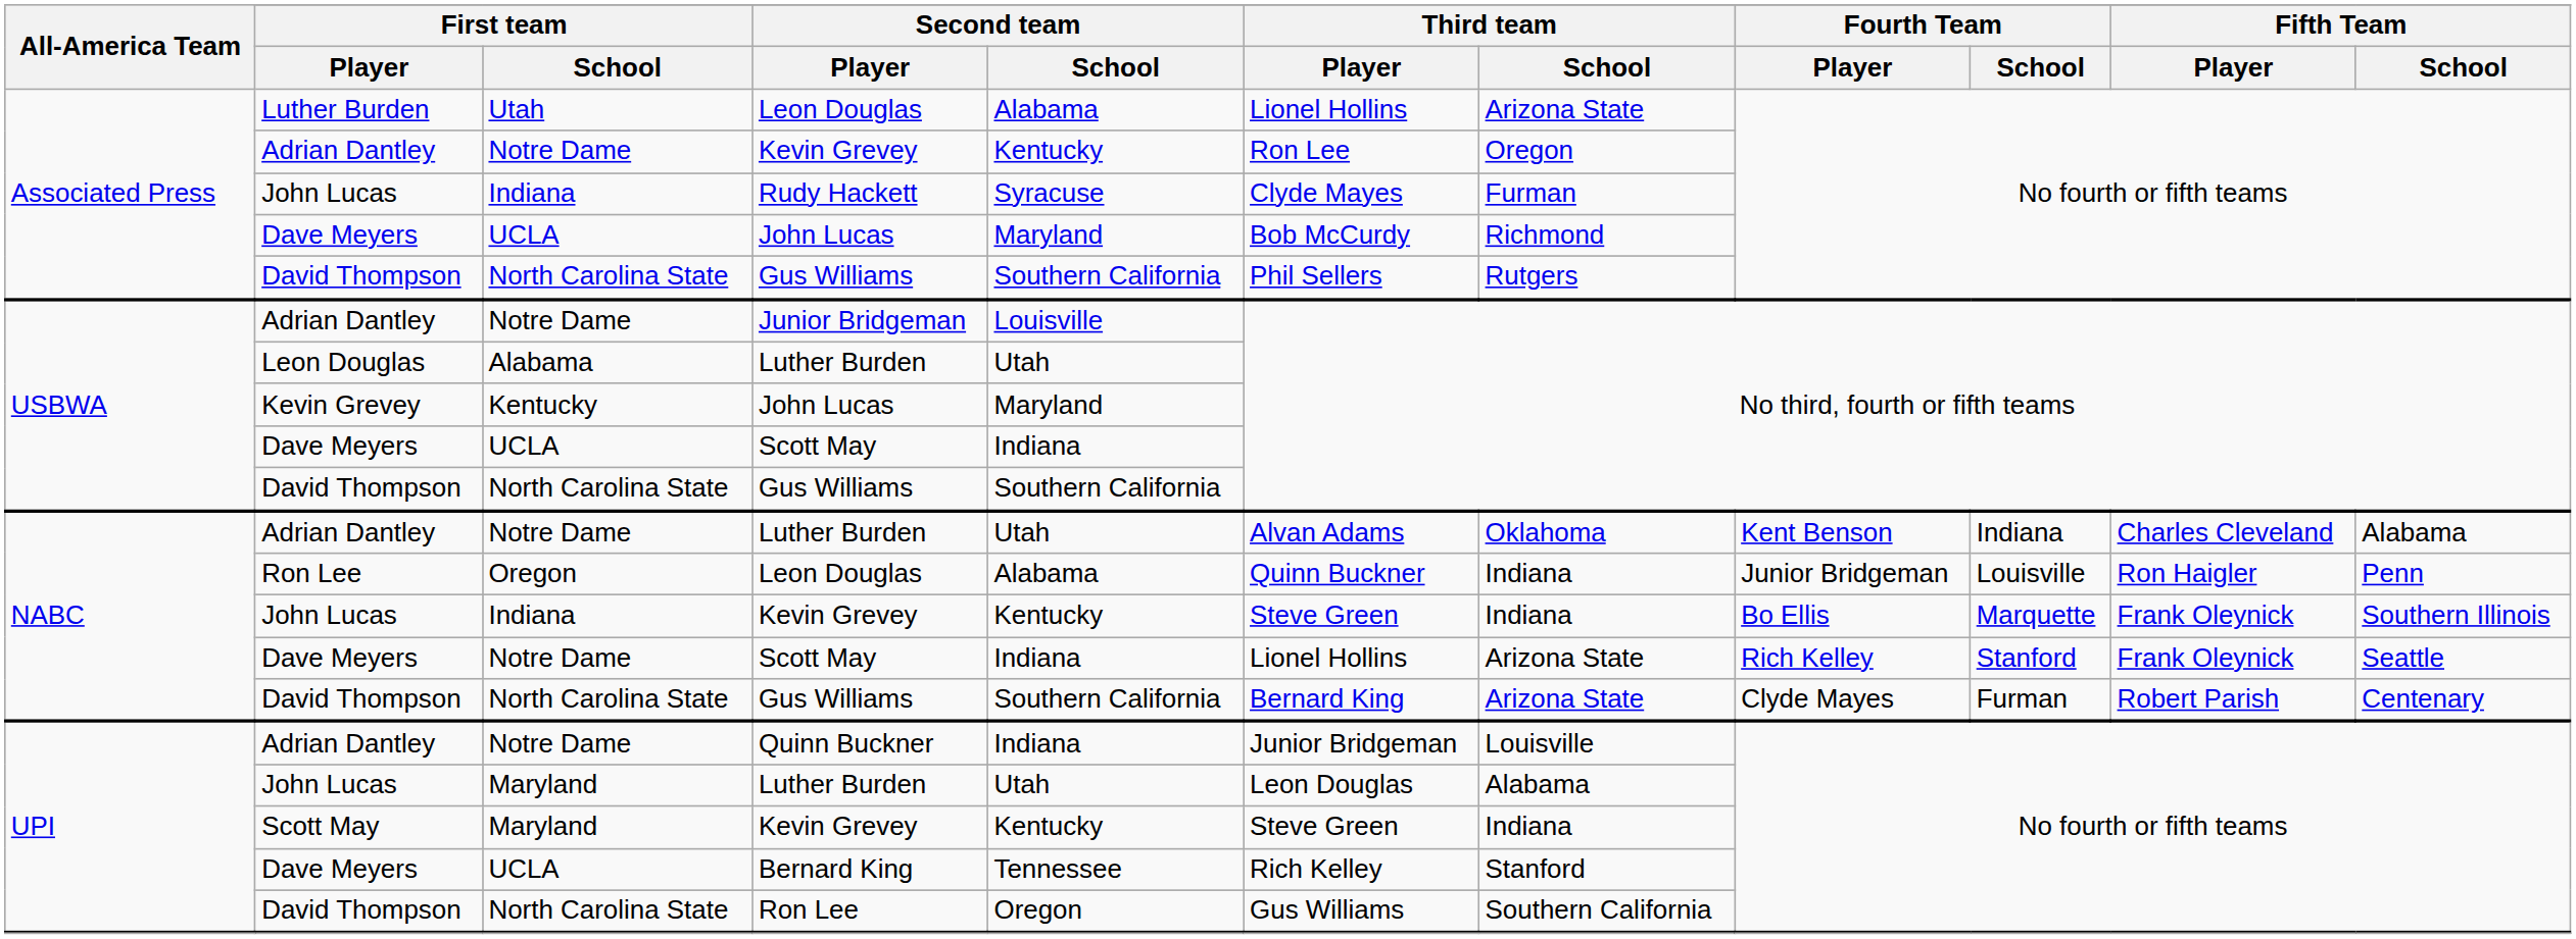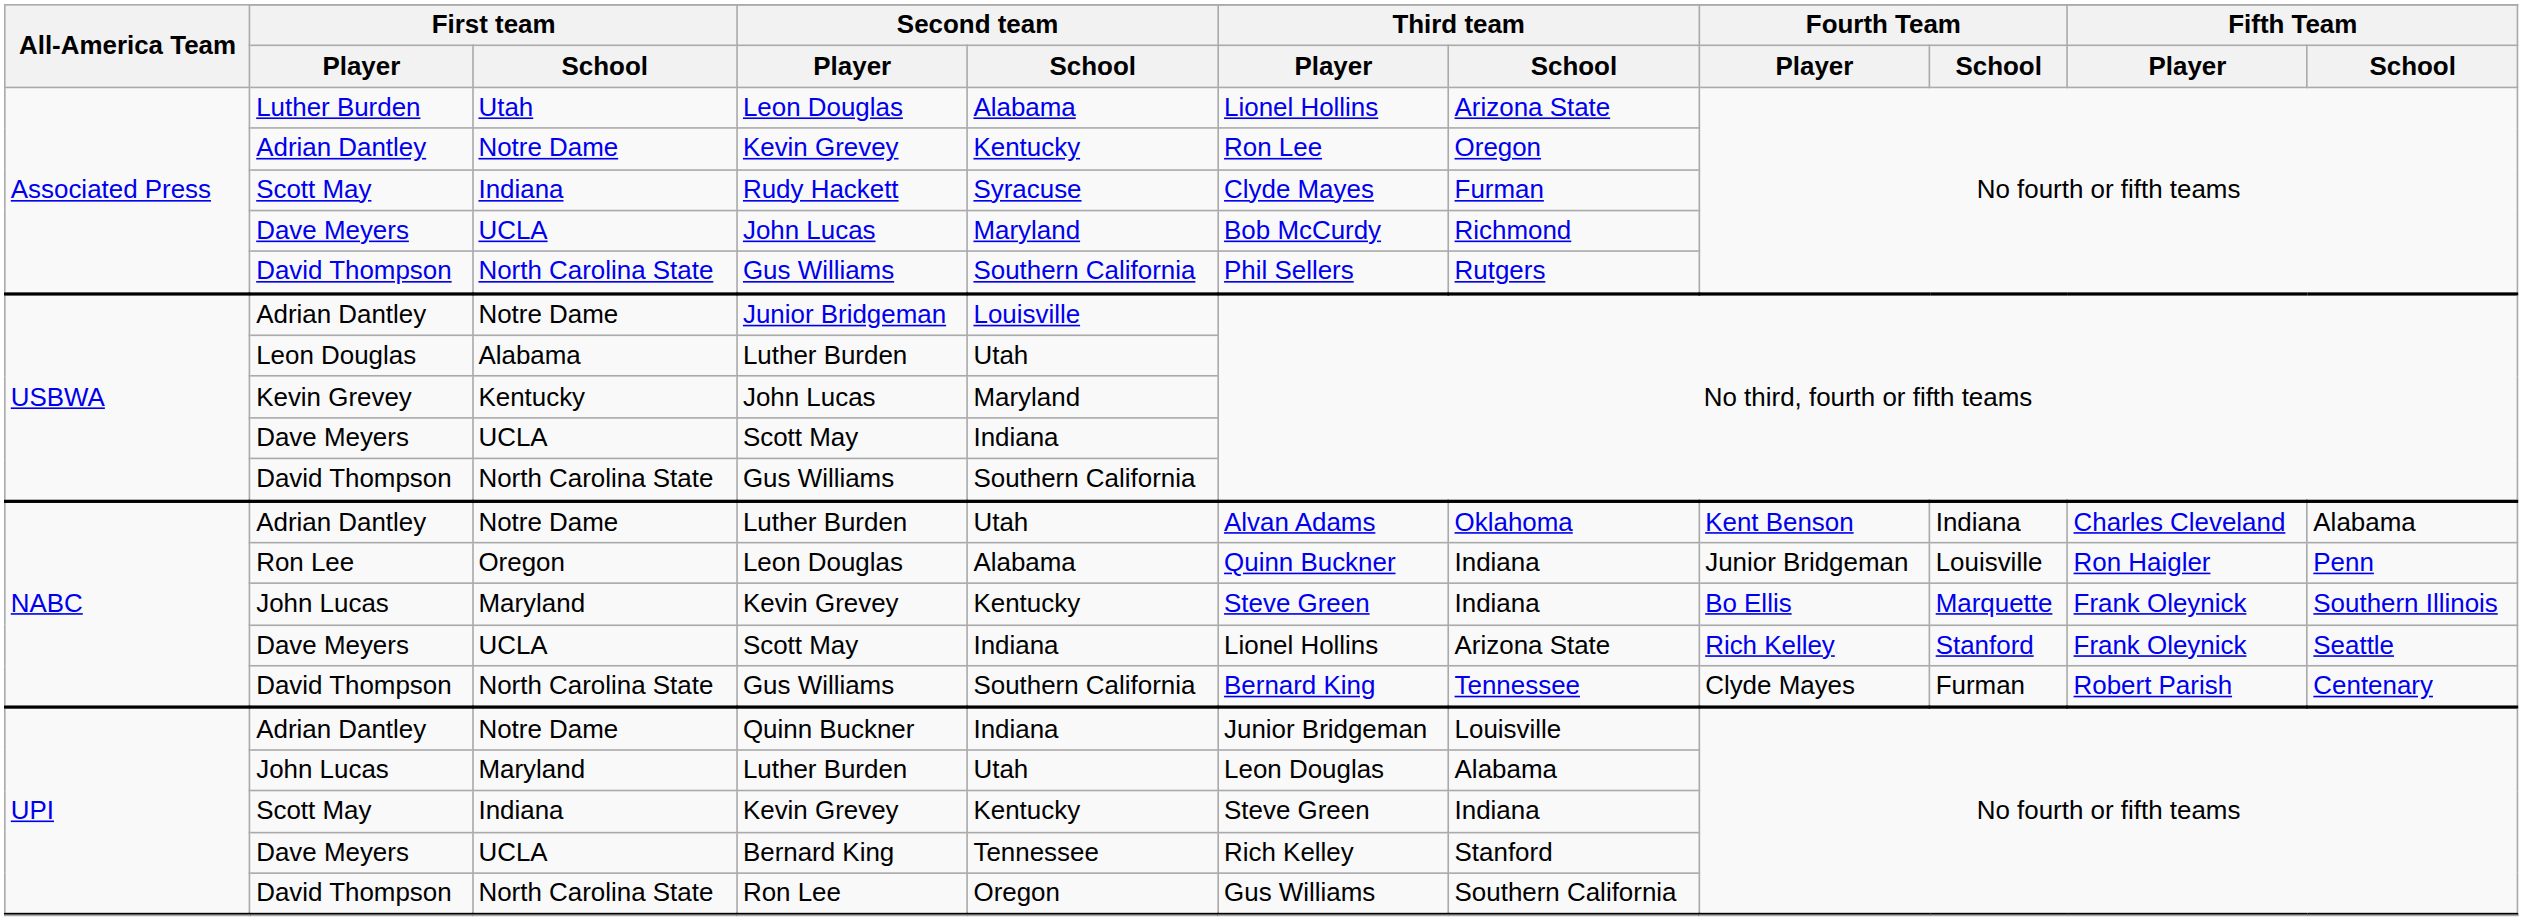 <table class="wikitable" style="width:98%;">
 <tr>
 <th rowspan=3>All-America Team</th>
 </tr>
 <tr>
 <th colspan=2>First team</th>
 <th colspan=2>Second team</th>
 <th colspan=2>Third team</th>
 <th colspan=2>Fourth Team</th>
 <th colspan=2>Fifth Team</th>
 </tr>
 <tr>
 <th>Player</th>
 <th>School</th>
 <th>Player</th>
 <th>School</th>
 <th>Player</th>
 <th>School</th>
 <th>Player</th>
 <th>School</th>
 <th>Player</th>
 <th>School</th>
 </tr>
 <tr>
 <td rowspan=5><a href='#'>Associated Press</a></td>
 <td><a href='#'>Luther Burden</a></td>
 <td><a href='#'>Utah</a></td>
 <td><a href='#'>Leon Douglas</a></td>
 <td><a href='#'>Alabama</a></td>
 <td><a href='#'>Lionel Hollins</a></td>
 <td><a href='#'>Arizona State</a></td>
 <td rowspan=5 colspan=4 align=center>No fourth or fifth teams</td>
 </tr>
 <tr>
 <td><a href='#'>Adrian Dantley</a></td>
 <td><a href='#'>Notre Dame</a></td>
 <td><a href='#'>Kevin Grevey</a></td>
 <td><a href='#'>Kentucky</a></td>
 <td><a href='#'>Ron Lee</a></td>
 <td><a href='#'>Oregon</a></td>
 </tr>
 <tr>
-<td>John Lucas</td>
+<td><a href='#'>Scott May</a></td>
 <td><a href='#'>Indiana</a></td>
 <td><a href='#'>Rudy Hackett</a></td>
 <td><a href='#'>Syracuse</a></td>
 <td><a href='#'>Clyde Mayes</a></td>
 <td><a href='#'>Furman</a></td>
 </tr>
 <tr>
 <td><a href='#'>Dave Meyers</a></td>
 <td><a href='#'>UCLA</a></td>
 <td><a href='#'>John Lucas</a></td>
 <td><a href='#'>Maryland</a></td>
 <td><a href='#'>Bob McCurdy</a></td>
 <td><a href='#'>Richmond</a></td>
 </tr>
 <tr>
 <td><a href='#'>David Thompson</a></td>
 <td><a href='#'>North Carolina State</a></td>
 <td><a href='#'>Gus Williams</a></td>
 <td><a href='#'>Southern California</a></td>
 <td><a href='#'>Phil Sellers</a></td>
 <td><a href='#'>Rutgers</a></td>
 </tr>
 <tr style = "border-top:2px solid black;">
 <td rowspan=5><a href='#'>USBWA</a></td>
 <td>Adrian Dantley</td>
 <td>Notre Dame</td>
 <td><a href='#'>Junior Bridgeman</a></td>
 <td><a href='#'>Louisville</a></td>
 <td rowspan=5 colspan=6 align=center>No third, fourth or fifth teams</td>
 </tr>
 <tr>
 <td>Leon Douglas</td>
 <td>Alabama</td>
 <td>Luther Burden</td>
 <td>Utah</td>
 </tr>
 <tr>
 <td>Kevin Grevey</td>
 <td>Kentucky</td>
 <td>John Lucas</td>
 <td>Maryland</td>
 </tr>
 <tr>
 <td>Dave Meyers</td>
 <td>UCLA</td>
 <td>Scott May</td>
 <td>Indiana</td>
 </tr>
 <tr>
 <td>David Thompson</td>
 <td>North Carolina State</td>
 <td>Gus Williams</td>
 <td>Southern California</td>
 </tr>
 <tr style = "border-top:2px solid black;">
 <td rowspan=5><a href='#'>NABC</a></td>
 <td>Adrian Dantley</td>
 <td>Notre Dame</td>
 <td>Luther Burden</td>
 <td>Utah</td>
 <td><a href='#'>Alvan Adams</a></td>
 <td><a href='#'>Oklahoma</a></td>
 <td><a href='#'>Kent Benson</a></td>
 <td>Indiana</td>
 <td><a href='#'>Charles Cleveland</a></td>
 <td>Alabama</td>
 </tr>
 <tr>
 <td>Ron Lee</td>
 <td>Oregon</td>
 <td>Leon Douglas</td>
 <td>Alabama</td>
 <td><a href='#'>Quinn Buckner</a></td>
 <td>Indiana</td>
 <td>Junior Bridgeman</td>
 <td>Louisville</td>
 <td><a href='#'>Ron Haigler</a></td>
 <td><a href='#'>Penn</a></td>
 </tr>
 <tr>
 <td>John Lucas</td>
-<td>Indiana</td>
+<td>Maryland</td>
 <td>Kevin Grevey</td>
 <td>Kentucky</td>
 <td><a href='#'>Steve Green</a></td>
 <td>Indiana</td>
 <td><a href='#'>Bo Ellis</a></td>
 <td><a href='#'>Marquette</a></td>
 <td><a href='#'>Frank Oleynick</a></td>
 <td><a href='#'>Southern Illinois</a></td>
 </tr>
 <tr>
 <td>Dave Meyers</td>
-<td>Notre Dame</td>
+<td>UCLA</td>
 <td>Scott May</td>
 <td>Indiana</td>
 <td>Lionel Hollins</td>
 <td>Arizona State</td>
 <td><a href='#'>Rich Kelley</a></td>
 <td><a href='#'>Stanford</a></td>
 <td><a href='#'>Frank Oleynick</a></td>
 <td><a href='#'>Seattle</a></td>
 </tr>
 <tr>
 <td>David Thompson</td>
 <td>North Carolina State</td>
 <td>Gus Williams</td>
 <td>Southern California</td>
 <td><a href='#'>Bernard King</a></td>
-<td><a href='#'>Arizona State</a></td>
+<td><a href='#'>Tennessee</a></td>
 <td>Clyde Mayes</td>
 <td>Furman</td>
 <td><a href='#'>Robert Parish</a></td>
 <td><a href='#'>Centenary</a></td>
 </tr>
 <tr style = "border-top:2px solid black;">
 <td rowspan=5><a href='#'>UPI</a></td>
 <td>Adrian Dantley</td>
 <td>Notre Dame</td>
 <td>Quinn Buckner</td>
 <td>Indiana</td>
 <td>Junior Bridgeman</td>
 <td>Louisville</td>
 <td rowspan=5 colspan=4 align=center>No fourth or fifth teams</td>
 </tr>
 <tr>
 <td>John Lucas</td>
 <td>Maryland</td>
 <td>Luther Burden</td>
 <td>Utah</td>
 <td>Leon Douglas</td>
 <td>Alabama</td>
 </tr>
 <tr>
 <td>Scott May</td>
-<td>Maryland</td>
+<td>Indiana</td>
 <td>Kevin Grevey</td>
 <td>Kentucky</td>
 <td>Steve Green</td>
 <td>Indiana</td>
 </tr>
 <tr>
 <td>Dave Meyers</td>
 <td>UCLA</td>
 <td>Bernard King</td>
 <td>Tennessee</td>
 <td>Rich Kelley</td>
 <td>Stanford</td>
 </tr>
 <tr>
 <td>David Thompson</td>
 <td>North Carolina State</td>
 <td>Ron Lee</td>
 <td>Oregon</td>
 <td>Gus Williams</td>
 <td>Southern California</td>
 </tr>
 <tr style = "border-top:2px solid black;">
 </tr>
 </table>
